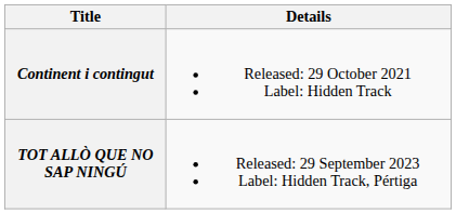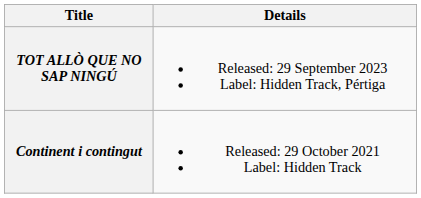 <table class="wikitable plainrowheaders" style="text-align:center;">
 <tr>
 <th scope="col" style="width:10em;">Title</th>
 <th scope="col" style="width:18em;">Details</th>
 </tr>
 <tr>
+<th scope="row"><em>TOT ALLÒ QUE NO SAP NINGÚ</em></th>
+<td><br><ul><li>Released: 29 September 2023</li><li>Label: Hidden Track, Pértiga</li></ul></td>
+</tr>
+<tr>
 <th scope="row"><em>Continent i contingut</em></th>
 <td><br><ul><li>Released: 29 October 2021</li><li>Label: Hidden Track</li></ul></td>
 </tr>
-<tr>
-<th scope="row"><em>TOT ALLÒ QUE NO SAP NINGÚ</em></th>
-<td><br><ul><li>Released: 29 September 2023</li><li>Label: Hidden Track, Pértiga</li></ul></td>
-</tr>
 </table>
